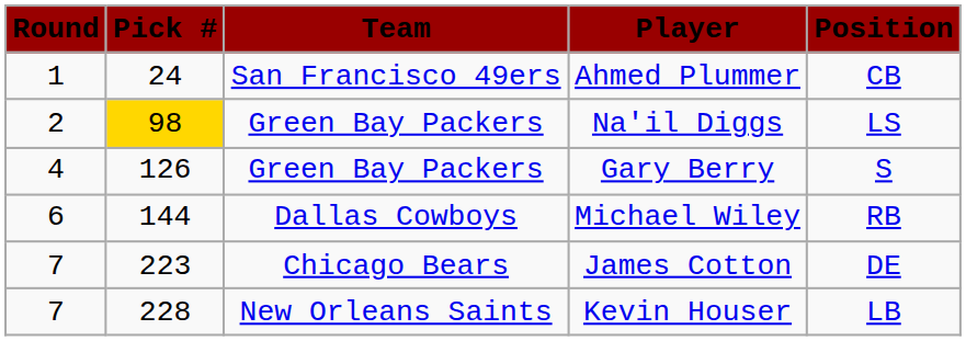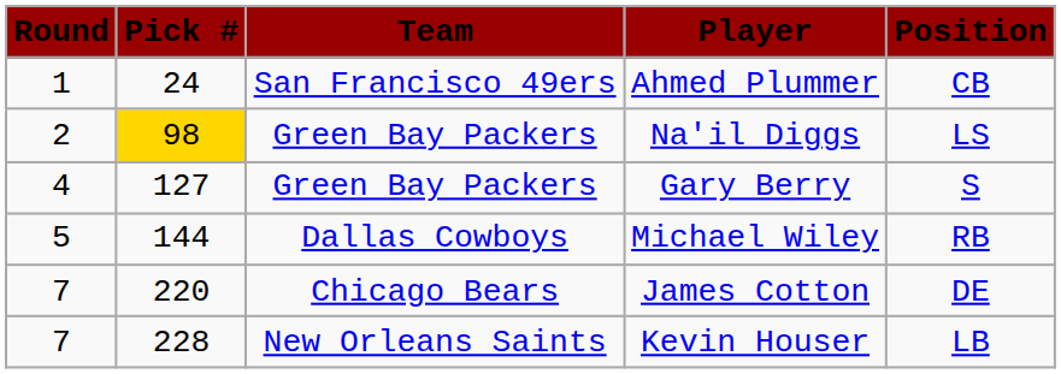 <table class="wikitable" style="text-align:center">
 <tr style="background:#900;">
 <td><strong><span>Round</span></strong></td>
 <td><strong><span>Pick #</span></strong></td>
 <td><strong><span>Team</span></strong></td>
 <td><strong><span>Player</span></strong></td>
 <td><strong><span>Position</span></strong></td>
 </tr>
 <tr>
 <td>1</td>
 <td align=center>24</td>
 <td><a href='#'>San Francisco 49ers</a></td>
 <td><a href='#'>Ahmed Plummer</a></td>
 <td><a href='#'>CB</a></td>
 </tr>
 <tr>
 <td>2</td>
 <td align=center style="background: gold;">98</td>
 <td><a href='#'>Green Bay Packers</a></td>
 <td><a href='#'>Na'il Diggs</a></td>
 <td><a href='#'>LS</a></td>
 </tr>
 <tr>
 <td>4</td>
-<td align=center>126</td>
+<td align=center>127</td>
 <td><a href='#'>Green Bay Packers</a></td>
 <td><a href='#'>Gary Berry</a></td>
 <td><a href='#'>S</a></td>
 </tr>
 <tr>
-<td>6</td>
+<td>5</td>
 <td align=center>144</td>
 <td><a href='#'>Dallas Cowboys</a></td>
 <td><a href='#'>Michael Wiley</a></td>
 <td><a href='#'>RB</a></td>
 </tr>
 <tr>
 <td>7</td>
-<td align=center>223</td>
+<td align=center>220</td>
 <td><a href='#'>Chicago Bears</a></td>
 <td><a href='#'>James Cotton</a></td>
 <td><a href='#'>DE</a></td>
 </tr>
 <tr>
 <td>7</td>
 <td align=center>228</td>
 <td><a href='#'>New Orleans Saints</a></td>
 <td><a href='#'>Kevin Houser</a></td>
 <td><a href='#'>LB</a></td>
 </tr>
 </table>
